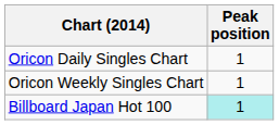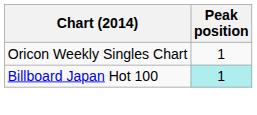 <table class="wikitable sortable">
 <tr>
 <th>Chart (2014)</th>
 <th>Peak<br>position</th>
-</tr>
-<tr>
-<td><a href='#'>Oricon</a> Daily Singles Chart</td>
-<td align="center">1</td>
 </tr>
 <tr>
 <td>Oricon Weekly Singles Chart</td>
 <td align="center">1</td>
 </tr>
 <tr>
 <td><a href='#'>Billboard Japan</a> Hot 100</td>
 <td align="center" style="background: paleturquoise;">1</td>
 </tr>
 </table>
